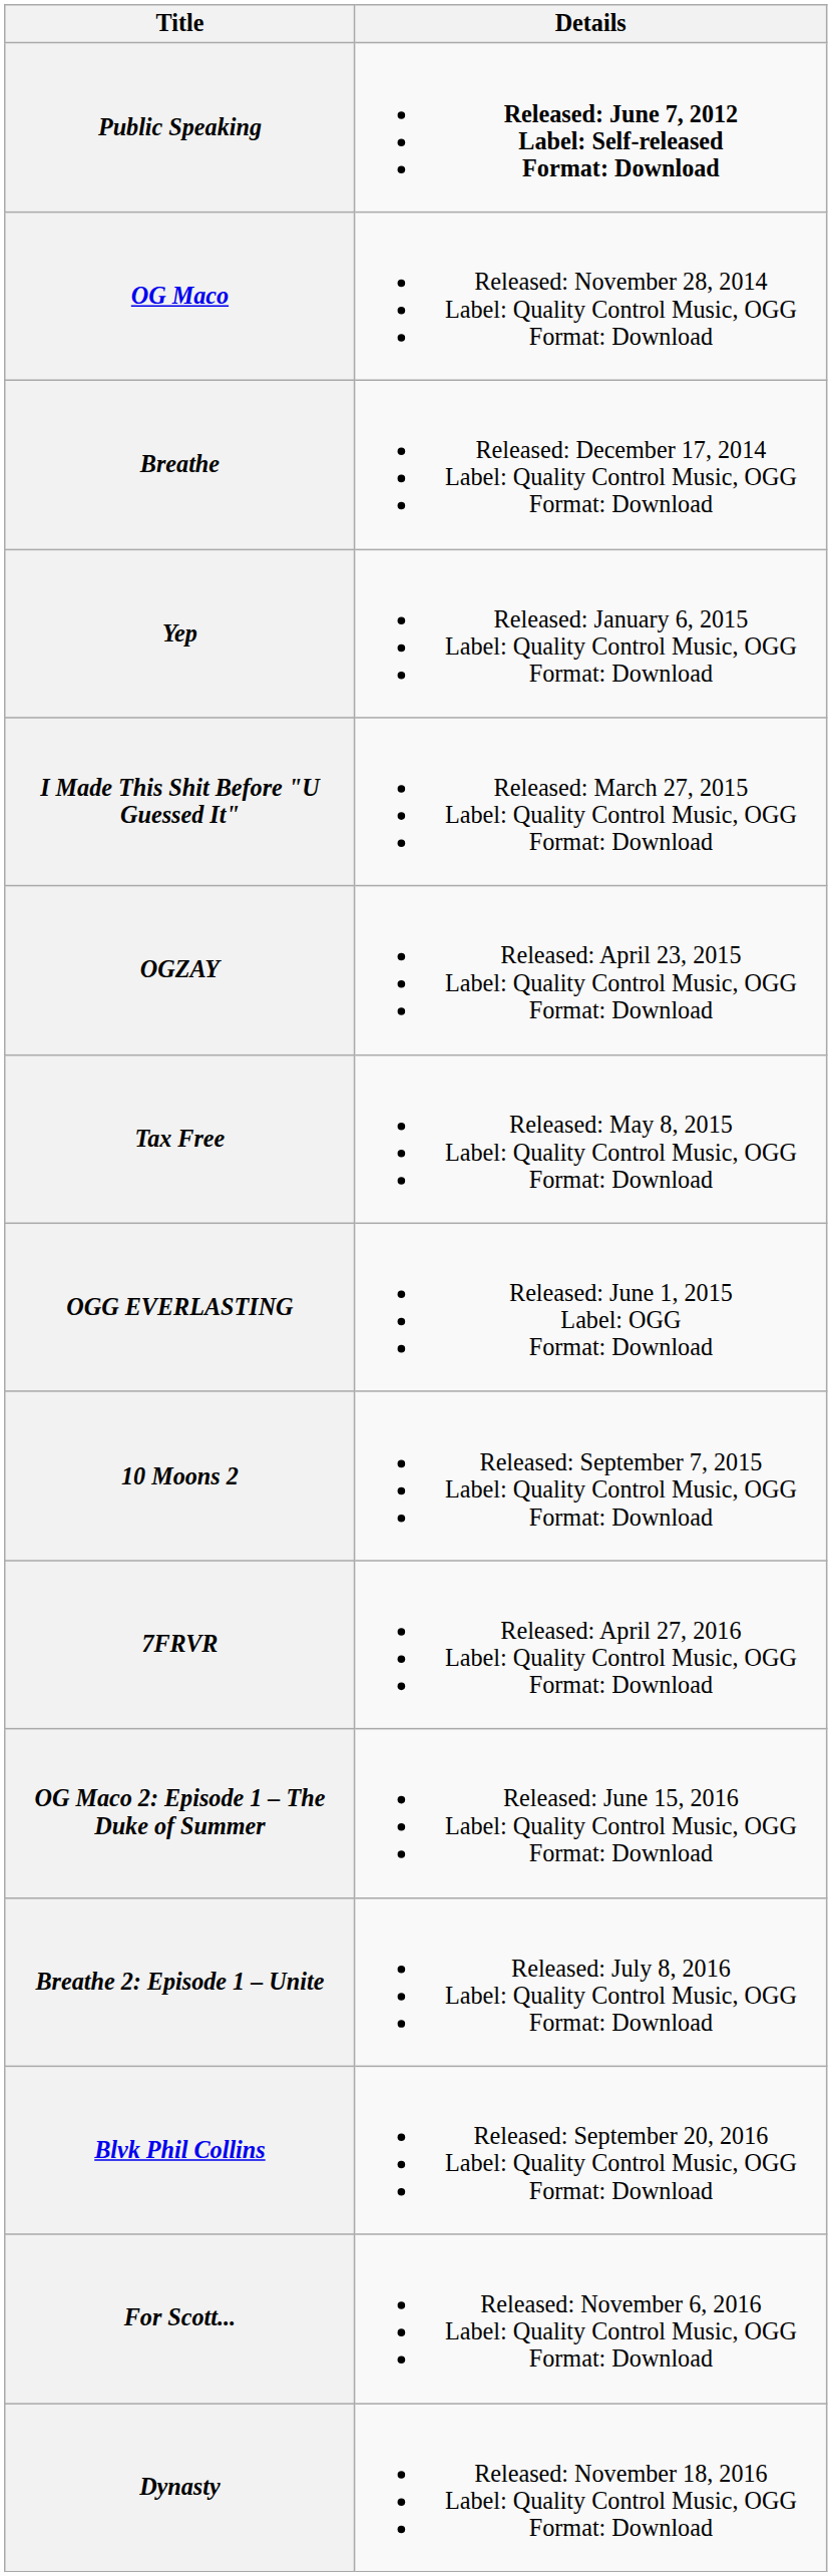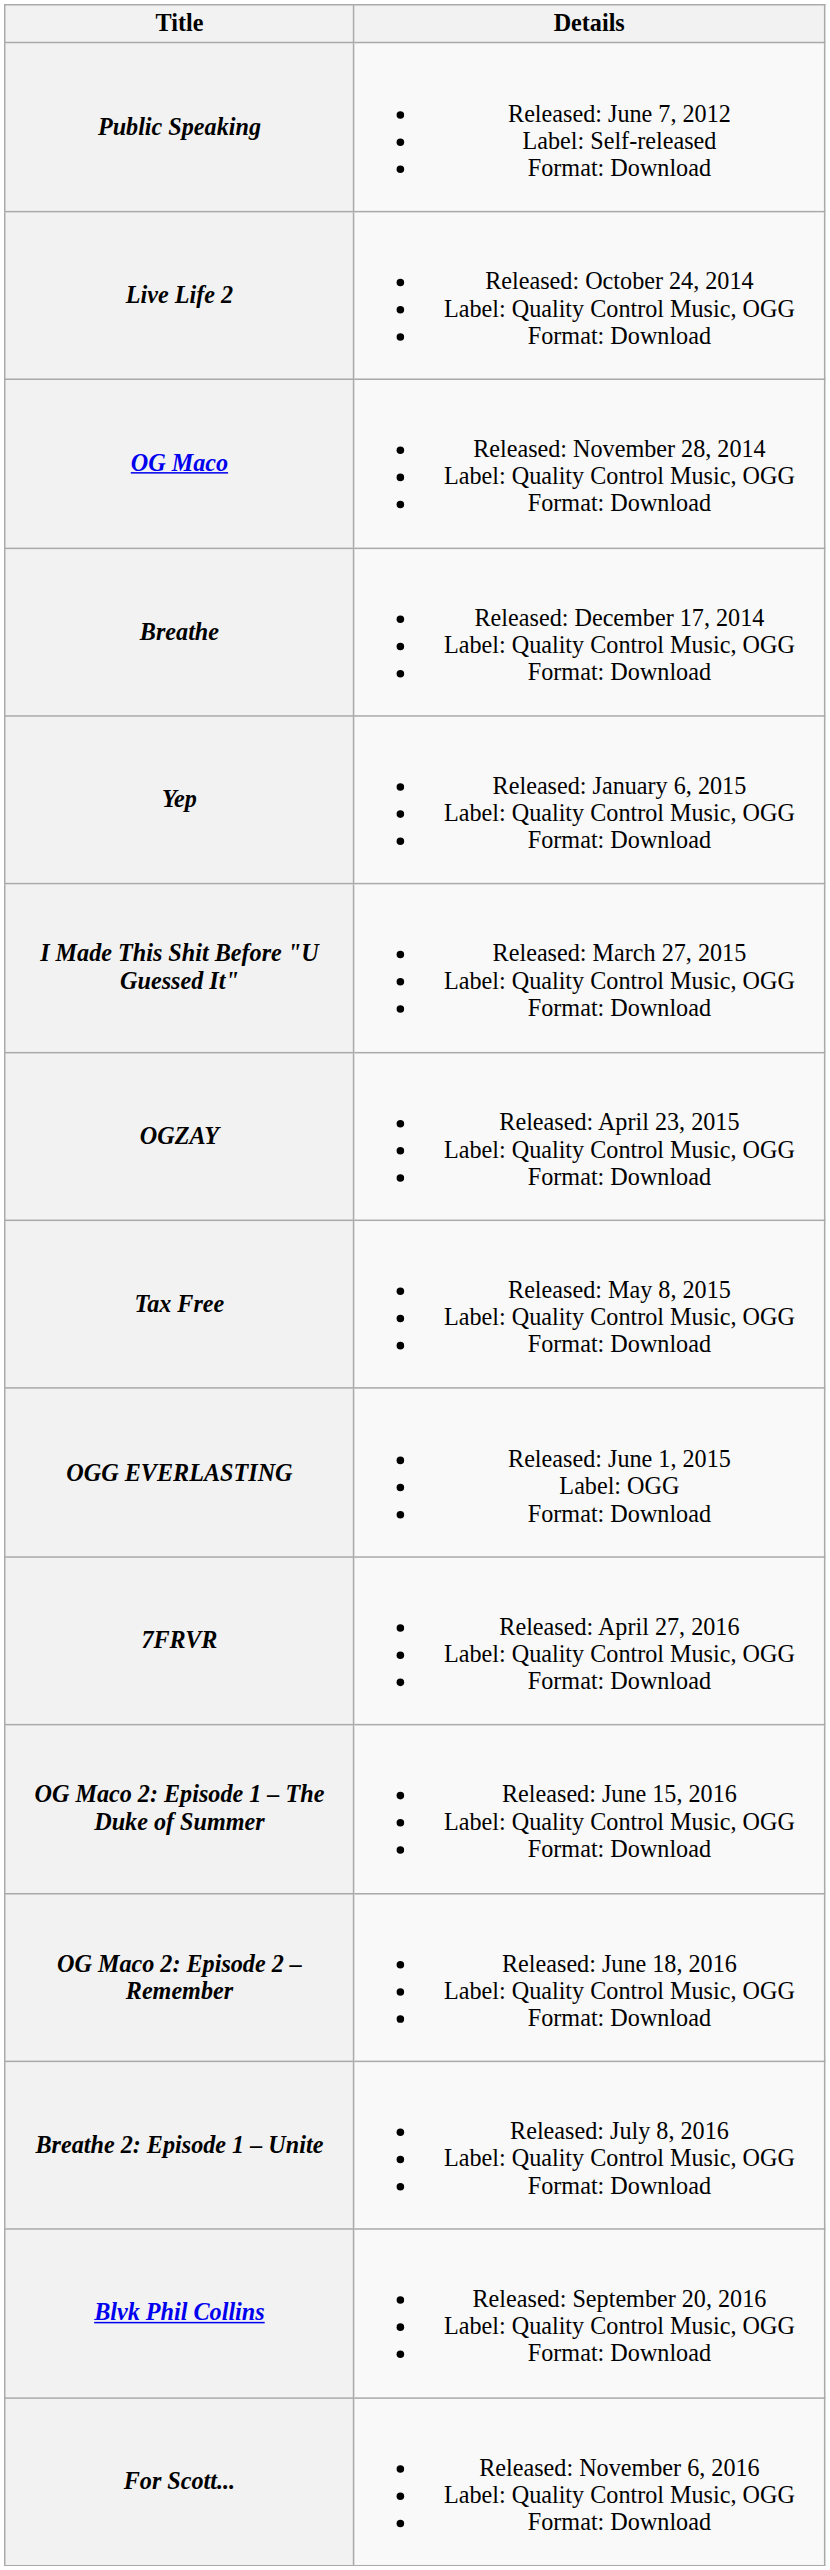 <table class="wikitable plainrowheaders" style="text-align:center;">
 <tr>
 <th scope="col" style="width:14em;">Title</th>
 <th scope="col" style="width:19em;">Details</th>
 </tr>
 <tr>
 <th scope="row"><em>Public Speaking</em> </th>
-<td><strong><br><ul><li>Released: June 7, 2012</li><li>Label: Self-released</li><li>Format: Download</li></ul></strong></td>
+<td><br><ul><li>Released: June 7, 2012</li><li>Label: Self-released</li><li>Format: Download</li></ul></td>
+</tr>
+<tr>
+<th scope="row"><em>Live Life 2</em></th>
+<td><br><ul><li>Released: October 24, 2014</li><li>Label: Quality Control Music, OGG</li><li>Format: Download</li></ul></td>
 </tr>
 <tr>
 <th scope="row"><em><a href='#'>OG Maco</a></em></th>
 <td><br><ul><li>Released: November 28, 2014</li><li>Label: Quality Control Music, OGG</li><li>Format: Download</li></ul></td>
 </tr>
 <tr>
 <th scope="row"><em>Breathe</em></th>
 <td><br><ul><li>Released: December 17, 2014</li><li>Label: Quality Control Music, OGG</li><li>Format: Download</li></ul></td>
 </tr>
 <tr>
 <th scope="row"><em>Yep</em> </th>
 <td><br><ul><li>Released: January 6, 2015</li><li>Label: Quality Control Music, OGG</li><li>Format: Download</li></ul></td>
 </tr>
 <tr>
 <th scope="row"><em>I Made This Shit Before "U Guessed It"</em></th>
 <td><br><ul><li>Released: March 27, 2015</li><li>Label: Quality Control Music, OGG</li><li>Format: Download</li></ul></td>
 </tr>
 <tr>
 <th scope="row"><em>OGZAY</em> </th>
 <td><br><ul><li>Released: April 23, 2015</li><li>Label: Quality Control Music, OGG</li><li>Format: Download</li></ul></td>
 </tr>
 <tr>
 <th scope="row"><em>Tax Free</em> </th>
 <td><br><ul><li>Released: May 8, 2015</li><li>Label: Quality Control Music, OGG</li><li>Format: Download</li></ul></td>
 </tr>
 <tr>
 <th scope="row"><em>OGG EVERLASTING</em> </th>
 <td><br><ul><li>Released: June 1, 2015</li><li>Label: OGG</li><li>Format: Download</li></ul></td>
 </tr>
 <tr>
-<th scope="row"><em>10 Moons 2</em> </th>
-<td><br><ul><li>Released: September 7, 2015</li><li>Label: Quality Control Music, OGG</li><li>Format: Download</li></ul></td>
-</tr>
-<tr>
 <th scope="row"><em>7FRVR</em></th>
 <td><br><ul><li>Released: April 27, 2016</li><li>Label: Quality Control Music, OGG</li><li>Format: Download</li></ul></td>
 </tr>
 <tr>
 <th scope="row"><em>OG Maco 2: Episode 1 – The Duke of Summer</em></th>
 <td><br><ul><li>Released: June 15, 2016</li><li>Label: Quality Control Music, OGG</li><li>Format: Download</li></ul></td>
+</tr>
+<tr>
+<th scope="row"><em>OG Maco 2: Episode 2 – Remember</em></th>
+<td><br><ul><li>Released: June 18, 2016</li><li>Label: Quality Control Music, OGG</li><li>Format: Download</li></ul></td>
 </tr>
 <tr>
 <th scope="row"><em>Breathe 2: Episode 1 – Unite</em></th>
 <td><br><ul><li>Released: July 8, 2016</li><li>Label: Quality Control Music, OGG</li><li>Format: Download</li></ul></td>
 </tr>
 <tr>
 <th scope="row"><em><a href='#'>Blvk Phil Collins</a></em></th>
 <td><br><ul><li>Released: September 20, 2016</li><li>Label: Quality Control Music, OGG</li><li>Format: Download</li></ul></td>
 </tr>
 <tr>
 <th scope="row"><em>For Scott...</em></th>
 <td><br><ul><li>Released: November 6, 2016</li><li>Label: Quality Control Music, OGG</li><li>Format: Download</li></ul></td>
 </tr>
-<tr>
-<th scope="row"><em>Dynasty</em> </th>
-<td><br><ul><li>Released: November 18, 2016</li><li>Label: Quality Control Music, OGG</li><li>Format: Download</li></ul></td>
-</tr>
 </table>
